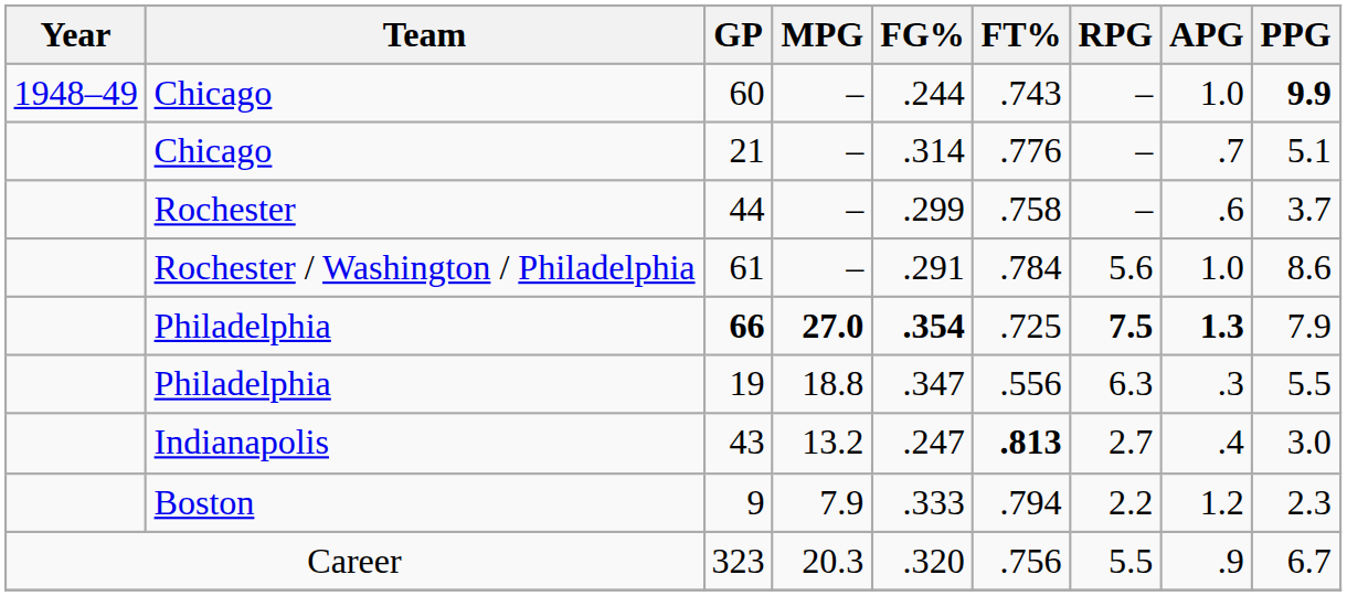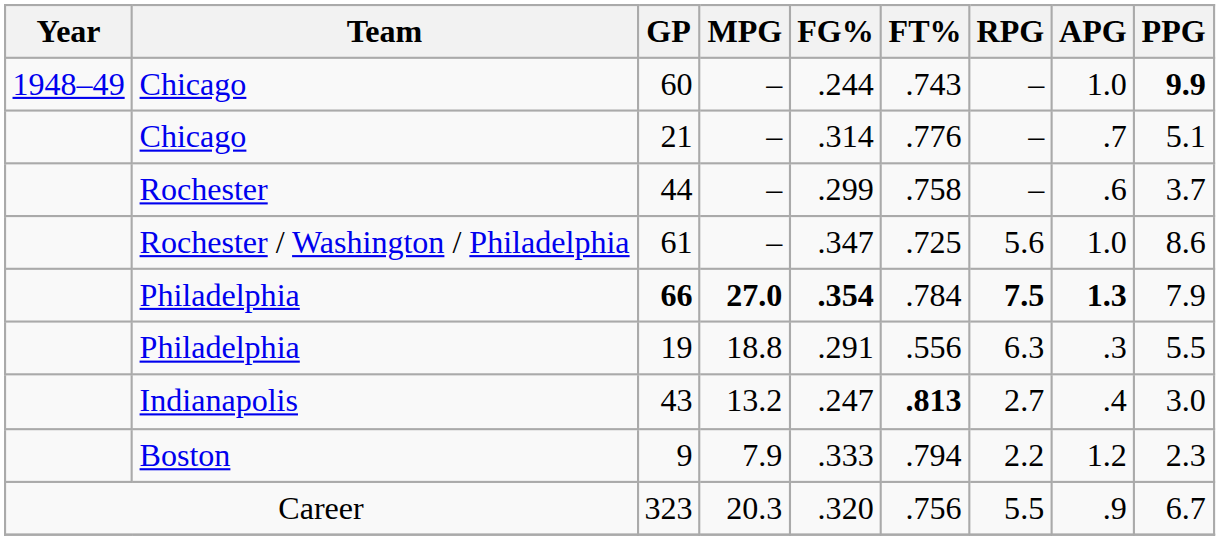 <table class="wikitable sortable" style="font-size:95%; text-align:right;">
 <tr>
 <th>Year</th>
 <th>Team</th>
 <th>GP</th>
 <th>MPG</th>
 <th>FG%</th>
 <th>FT%</th>
 <th>RPG</th>
 <th>APG</th>
 <th>PPG</th>
 </tr>
 <tr>
 <td style="text-align:left;"><a href='#'>1948–49</a></td>
 <td style="text-align:left;"><a href='#'>Chicago</a></td>
 <td>60</td>
 <td>–</td>
 <td>.244</td>
 <td>.743</td>
 <td>–</td>
 <td>1.0</td>
 <td><strong>9.9</strong></td>
 </tr>
 <tr>
 <td style="text-align:left;"></td>
 <td style="text-align:left;"><a href='#'>Chicago</a></td>
 <td>21</td>
 <td>–</td>
 <td>.314</td>
 <td>.776</td>
 <td>–</td>
 <td>.7</td>
 <td>5.1</td>
 </tr>
 <tr>
 <td style="text-align:left;"></td>
 <td style="text-align:left;"><a href='#'>Rochester</a></td>
 <td>44</td>
 <td>–</td>
 <td>.299</td>
 <td>.758</td>
 <td>–</td>
 <td>.6</td>
 <td>3.7</td>
 </tr>
 <tr>
 <td style="text-align:left;"></td>
 <td style="text-align:left;"><a href='#'>Rochester</a> / <a href='#'>Washington</a> / <a href='#'>Philadelphia</a></td>
 <td>61</td>
 <td>–</td>
-<td>.291</td>
-<td>.784</td>
+<td>.347</td>
+<td>.725</td>
 <td>5.6</td>
 <td>1.0</td>
 <td>8.6</td>
 </tr>
 <tr>
 <td style="text-align:left;"></td>
 <td style="text-align:left;"><a href='#'>Philadelphia</a></td>
 <td><strong>66</strong></td>
 <td><strong>27.0</strong></td>
 <td><strong>.354</strong></td>
-<td>.725</td>
+<td>.784</td>
 <td><strong>7.5</strong></td>
 <td><strong>1.3</strong></td>
 <td>7.9</td>
 </tr>
 <tr>
 <td style="text-align:left;"></td>
 <td style="text-align:left;"><a href='#'>Philadelphia</a></td>
 <td>19</td>
 <td>18.8</td>
-<td>.347</td>
+<td>.291</td>
 <td>.556</td>
 <td>6.3</td>
 <td>.3</td>
 <td>5.5</td>
 </tr>
 <tr>
 <td style="text-align:left;"></td>
 <td style="text-align:left;"><a href='#'>Indianapolis</a></td>
 <td>43</td>
 <td>13.2</td>
 <td>.247</td>
 <td><strong>.813</strong></td>
 <td>2.7</td>
 <td>.4</td>
 <td>3.0</td>
 </tr>
 <tr>
 <td style="text-align:left;"></td>
 <td style="text-align:left;"><a href='#'>Boston</a></td>
 <td>9</td>
 <td>7.9</td>
 <td>.333</td>
 <td>.794</td>
 <td>2.2</td>
 <td>1.2</td>
 <td>2.3</td>
 </tr>
 <tr>
 <td style="text-align:center;" colspan="2">Career</td>
 <td>323</td>
 <td>20.3</td>
 <td>.320</td>
 <td>.756</td>
 <td>5.5</td>
 <td>.9</td>
 <td>6.7</td>
 </tr>
 <tr>
 </tr>
 </table>
